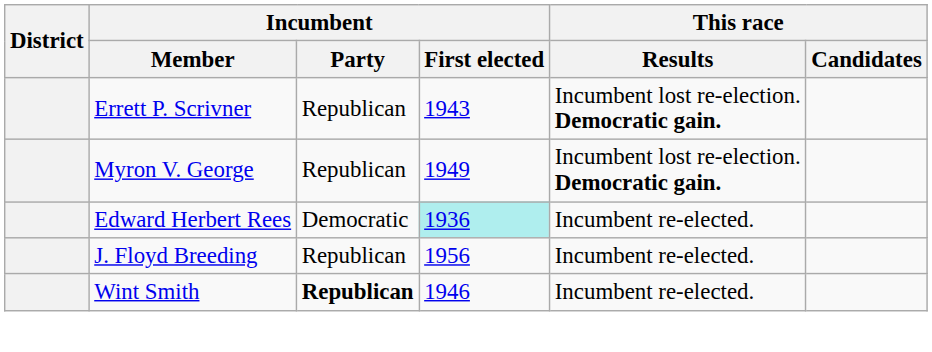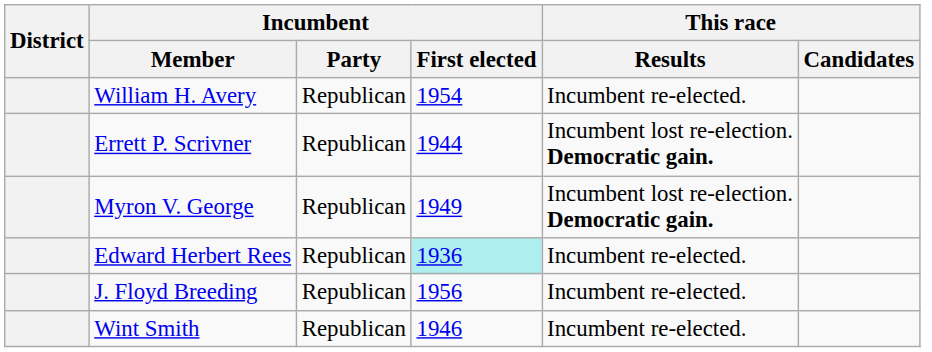 <table class=wikitable>
 <tr>
 <th rowspan=2>District</th>
 <th colspan=3>Incumbent</th>
 <th colspan=2>This race</th>
 </tr>
 <tr>
 <th>Member</th>
 <th>Party</th>
 <th>First elected</th>
 <th>Results</th>
 <th>Candidates</th>
 </tr>
 <tr>
 <th></th>
+<td><a href='#'>William H. Avery</a></td>
+<td>Republican</td>
+<td><a href='#'>1954</a></td>
+<td>Incumbent re-elected.</td>
+<td nowrap></td>
+</tr>
+<tr>
+<th></th>
 <td><a href='#'>Errett P. Scrivner</a></td>
 <td>Republican</td>
-<td><a href='#'>1943 </a></td>
+<td><a href='#'>1944 </a></td>
 <td>Incumbent lost re-election.<br><strong>Democratic gain.</strong></td>
 <td nowrap></td>
 </tr>
 <tr>
 <th></th>
 <td><a href='#'>Myron V. George</a></td>
 <td>Republican</td>
 <td><a href='#'>1949</a></td>
 <td>Incumbent lost re-election.<br><strong>Democratic gain.</strong></td>
 <td nowrap></td>
 </tr>
 <tr>
 <th></th>
 <td><a href='#'>Edward Herbert Rees</a></td>
-<td>Democratic</td>
+<td>Republican</td>
 <td style="background: paleturquoise;"><a href='#'>1936</a></td>
 <td>Incumbent re-elected.</td>
 <td nowrap></td>
 </tr>
 <tr>
 <th></th>
 <td><a href='#'>J. Floyd Breeding</a></td>
 <td>Republican</td>
 <td><a href='#'>1956</a></td>
 <td>Incumbent re-elected.</td>
 <td nowrap></td>
 </tr>
 <tr>
 <th></th>
 <td><a href='#'>Wint Smith</a></td>
-<td><strong>Republican</strong></td>
+<td>Republican</td>
 <td><a href='#'>1946</a></td>
 <td>Incumbent re-elected.</td>
 <td nowrap></td>
 </tr>
 </table>
